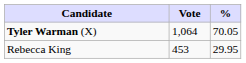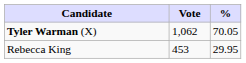 <table class="wikitable">
 <tr>
 <th style="background:#ddf; width:225px;">Candidate</th>
 <th style="background:#ddf; width:50px;">Vote</th>
 <th style="background:#ddf; width:30px;">%</th>
 </tr>
 <tr>
 <td><strong>Tyler Warman</strong> (X)</td>
-<td>1,064</td>
+<td>1,062</td>
 <td>70.05</td>
 </tr>
 <tr>
 <td>Rebecca King</td>
 <td>453</td>
 <td>29.95</td>
 </tr>
 </table>
